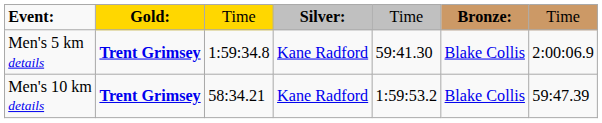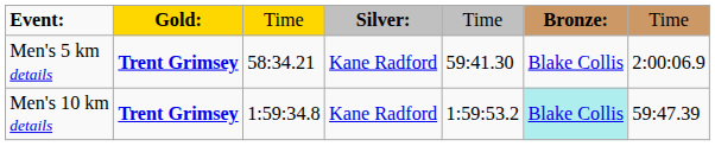 <table class="wikitable">
 <tr>
 <td><strong>Event:</strong></td>
 <td style="text-align:center;background-color:gold;"><strong>Gold:</strong></td>
 <td style="text-align:center;background-color:gold;">Time</td>
 <td style="text-align:center;background-color:silver;"><strong>Silver:</strong></td>
 <td style="text-align:center;background-color:silver;">Time</td>
 <td style="text-align:center;background-color:#CC9966;"><strong>Bronze:</strong></td>
 <td style="text-align:center;background-color:#CC9966;">Time</td>
 </tr>
 <tr>
 <td>Men's 5 km <br><em><small><a href='#'>details</a></small></em></td>
 <td><strong><a href='#'>Trent Grimsey</a></strong><br><small></small></td>
-<td>1:59:34.8</td>
+<td>58:34.21</td>
 <td><a href='#'>Kane Radford</a><br><small></small></td>
 <td>59:41.30</td>
 <td><a href='#'>Blake Collis</a><br><small></small></td>
 <td>2:00:06.9</td>
 </tr>
 <tr>
 <td>Men's 10 km <br><em><small><a href='#'>details</a></small></em></td>
 <td><strong><a href='#'>Trent Grimsey</a></strong><br><small></small></td>
-<td>58:34.21</td>
+<td>1:59:34.8</td>
 <td><a href='#'>Kane Radford</a><br><small></small></td>
 <td>1:59:53.2</td>
-<td><a href='#'>Blake Collis</a><br><small></small></td>
+<td style="background: paleturquoise;"><a href='#'>Blake Collis</a><br><small></small></td>
 <td>59:47.39</td>
 </tr>
 </table>
